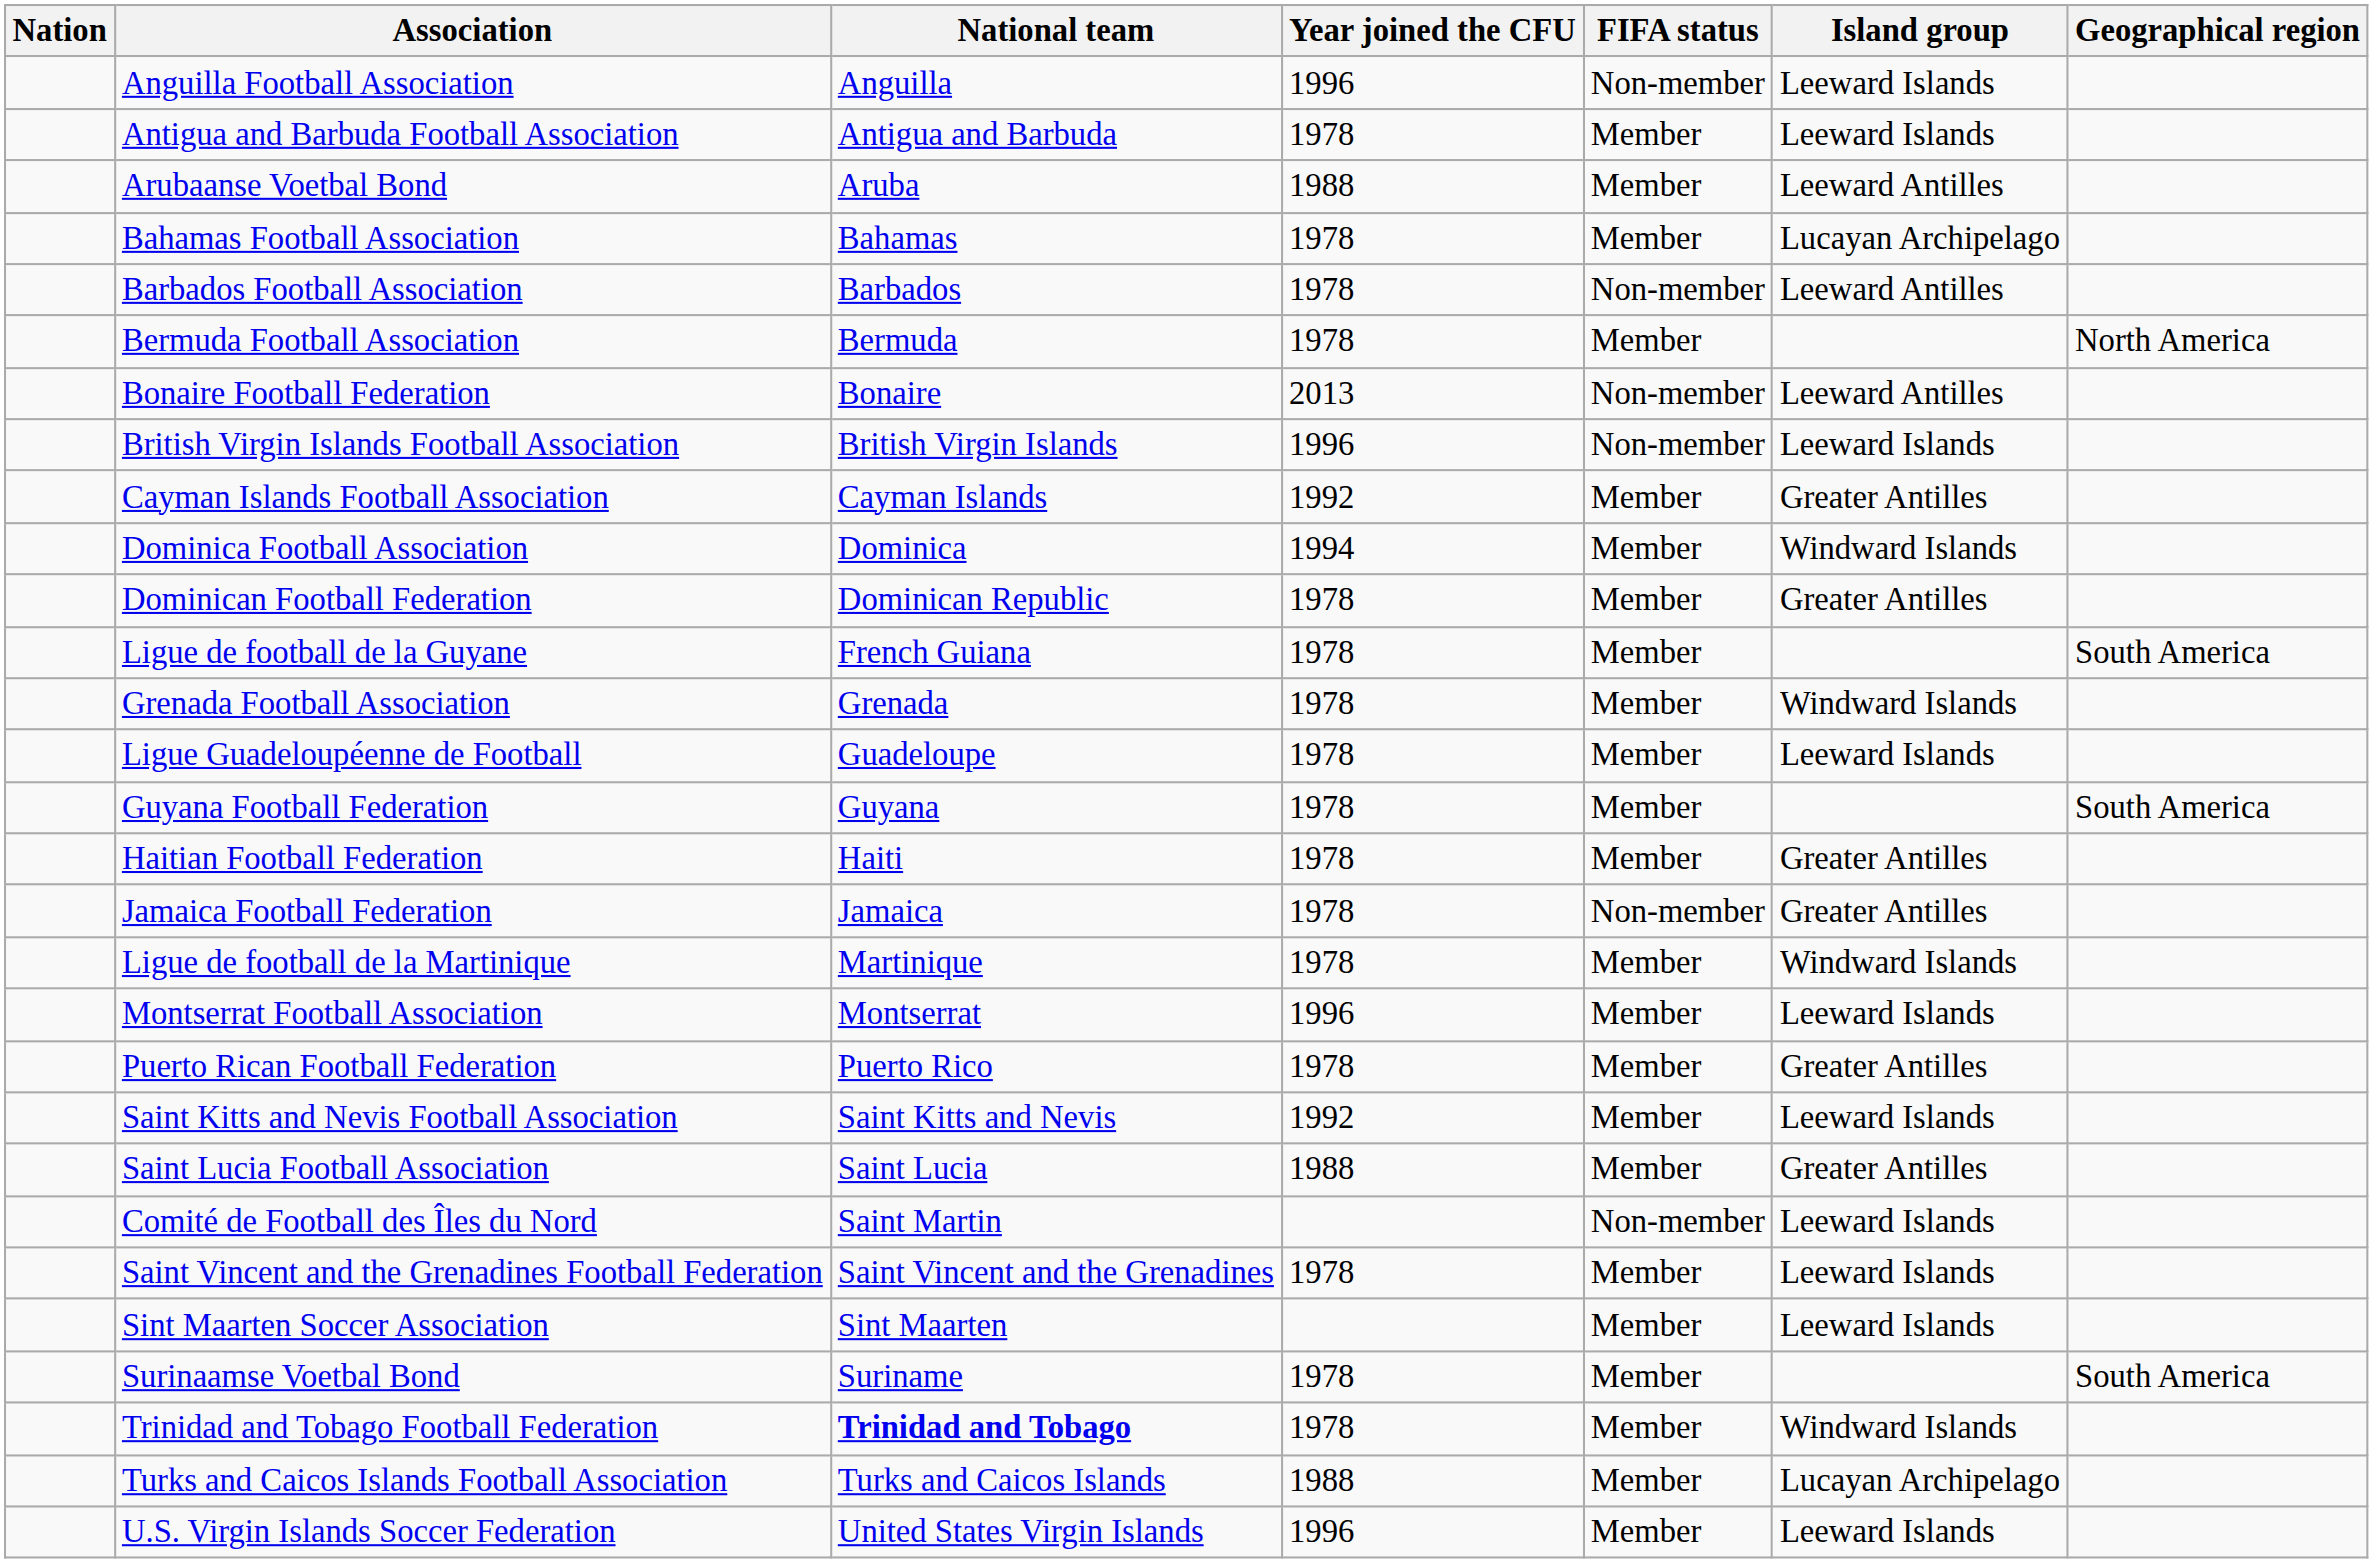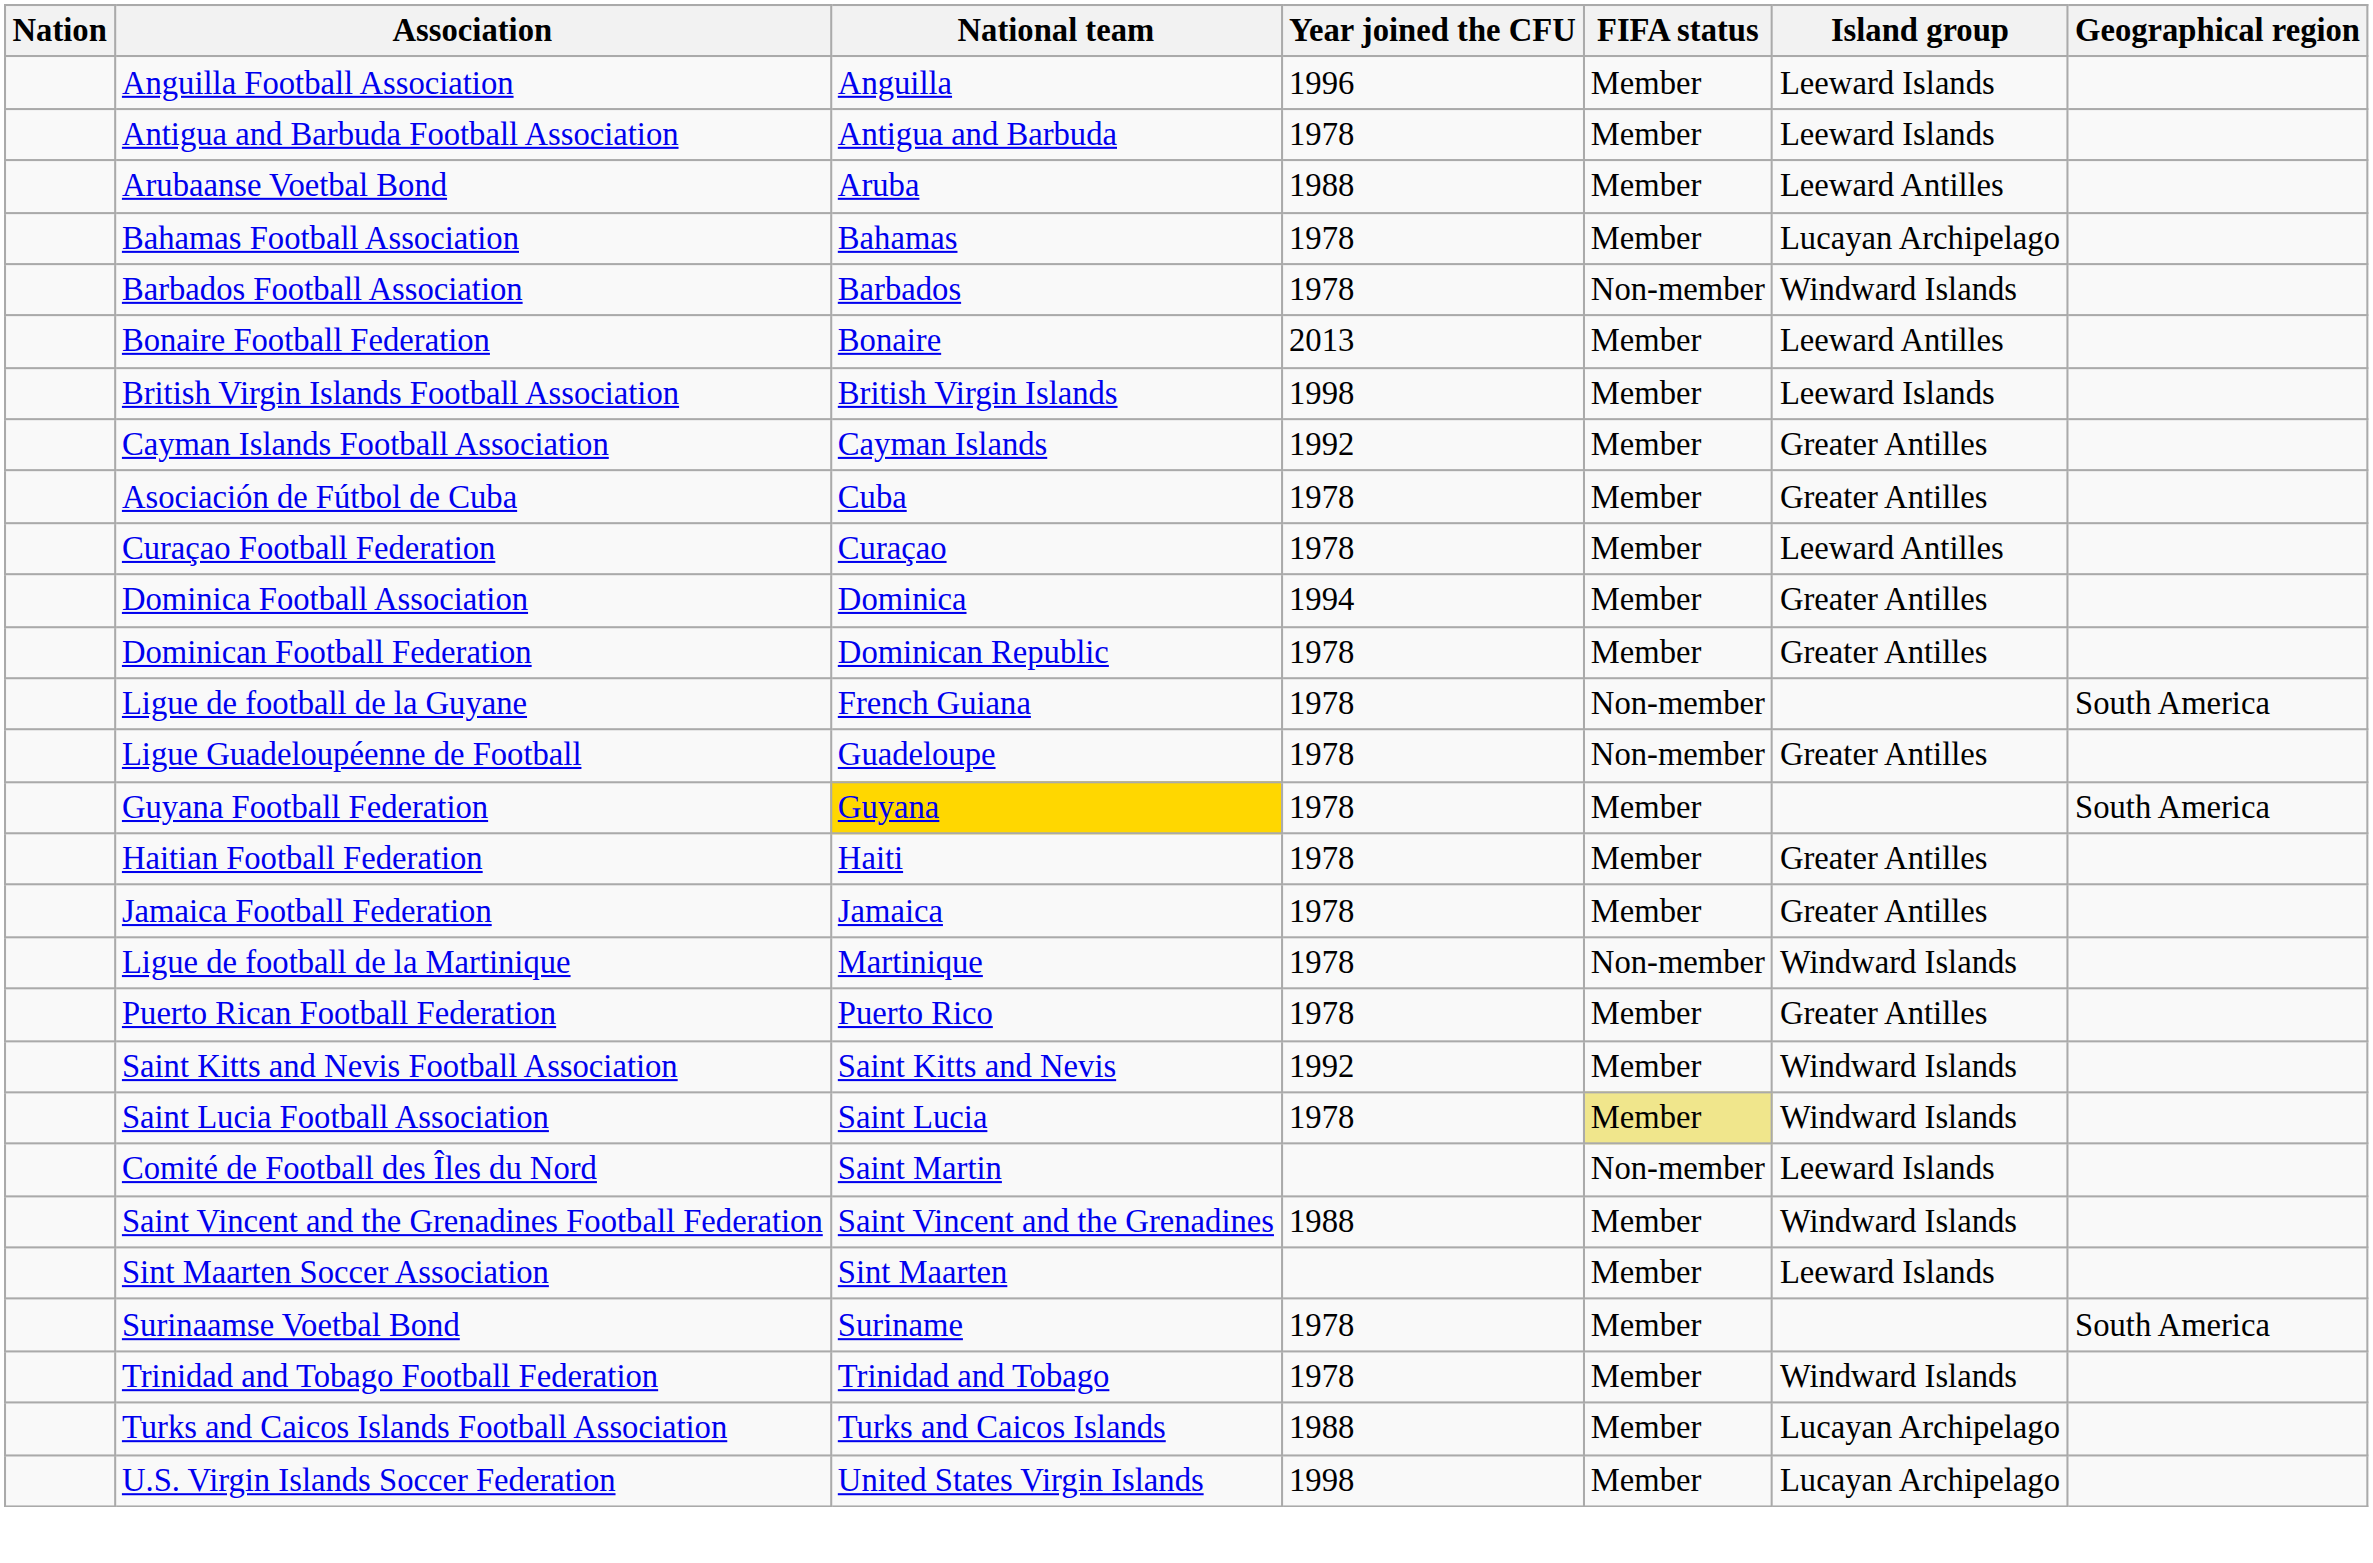 <table class="wikitable sortable">
 <tr>
 <th>Nation</th>
 <th>Association</th>
 <th>National team</th>
 <th>Year joined the CFU </th>
 <th>FIFA status</th>
 <th>Island group</th>
 <th>Geographical region</th>
 </tr>
 <tr>
 <td></td>
 <td><a href='#'>Anguilla Football Association</a></td>
 <td><a href='#'>Anguilla</a></td>
 <td>1996</td>
-<td>Non-member</td>
+<td>Member</td>
 <td>Leeward Islands</td>
 <td></td>
 </tr>
 <tr>
 <td></td>
 <td><a href='#'>Antigua and Barbuda Football Association</a></td>
 <td><a href='#'>Antigua and Barbuda</a></td>
 <td>1978</td>
 <td>Member</td>
 <td>Leeward Islands</td>
 <td></td>
 </tr>
 <tr>
 <td></td>
 <td><a href='#'>Arubaanse Voetbal Bond</a></td>
 <td><a href='#'>Aruba</a></td>
 <td>1988</td>
 <td>Member</td>
 <td>Leeward Antilles</td>
 <td></td>
 </tr>
 <tr>
 <td></td>
 <td><a href='#'>Bahamas Football Association</a></td>
 <td><a href='#'>Bahamas</a></td>
 <td>1978</td>
 <td>Member</td>
 <td>Lucayan Archipelago</td>
 <td></td>
 </tr>
 <tr>
 <td></td>
 <td><a href='#'>Barbados Football Association</a></td>
 <td><a href='#'>Barbados</a></td>
 <td>1978</td>
 <td>Non-member</td>
-<td>Leeward Antilles</td>
+<td>Windward Islands</td>
 <td></td>
-</tr>
-<tr>
-<td></td>
-<td><a href='#'>Bermuda Football Association</a></td>
-<td><a href='#'>Bermuda</a></td>
-<td>1978</td>
-<td>Member</td>
-<td></td>
-<td>North America</td>
 </tr>
 <tr>
 <td></td>
 <td><a href='#'>Bonaire Football Federation</a></td>
 <td><a href='#'>Bonaire</a></td>
 <td>2013</td>
-<td>Non-member</td>
+<td>Member</td>
 <td>Leeward Antilles</td>
 <td></td>
 </tr>
 <tr>
 <td></td>
 <td><a href='#'>British Virgin Islands Football Association</a></td>
 <td><a href='#'>British Virgin Islands</a></td>
-<td>1996</td>
-<td>Non-member</td>
+<td>1998</td>
+<td>Member</td>
 <td>Leeward Islands</td>
 <td></td>
 </tr>
 <tr>
 <td></td>
 <td><a href='#'>Cayman Islands Football Association</a></td>
 <td><a href='#'>Cayman Islands</a></td>
 <td>1992</td>
 <td>Member</td>
 <td>Greater Antilles</td>
 <td></td>
 </tr>
 <tr>
 <td></td>
+<td><a href='#'>Asociación de Fútbol de Cuba</a></td>
+<td><a href='#'>Cuba</a></td>
+<td>1978</td>
+<td>Member</td>
+<td>Greater Antilles</td>
+<td></td>
+</tr>
+<tr>
+<td></td>
+<td><a href='#'>Curaçao Football Federation</a></td>
+<td><a href='#'>Curaçao</a></td>
+<td>1978</td>
+<td>Member</td>
+<td>Leeward Antilles</td>
+<td></td>
+</tr>
+<tr>
+<td></td>
 <td><a href='#'>Dominica Football Association</a></td>
 <td><a href='#'>Dominica</a></td>
 <td>1994</td>
 <td>Member</td>
-<td>Windward Islands</td>
+<td>Greater Antilles</td>
 <td></td>
 </tr>
 <tr>
 <td></td>
 <td><a href='#'>Dominican Football Federation</a></td>
 <td><a href='#'>Dominican Republic</a></td>
 <td>1978</td>
 <td>Member</td>
 <td>Greater Antilles</td>
 <td></td>
 </tr>
 <tr>
 <td></td>
 <td><a href='#'>Ligue de football de la Guyane</a></td>
 <td><a href='#'>French Guiana</a></td>
 <td>1978</td>
-<td>Member</td>
+<td>Non-member</td>
 <td></td>
 <td>South America</td>
-</tr>
-<tr>
-<td></td>
-<td><a href='#'>Grenada Football Association</a></td>
-<td><a href='#'>Grenada</a></td>
-<td>1978</td>
-<td>Member</td>
-<td>Windward Islands</td>
-<td></td>
 </tr>
 <tr>
 <td></td>
 <td><a href='#'>Ligue Guadeloupéenne de Football</a></td>
 <td><a href='#'>Guadeloupe</a></td>
 <td>1978</td>
-<td>Member</td>
-<td>Leeward Islands</td>
+<td>Non-member</td>
+<td>Greater Antilles</td>
 <td></td>
 </tr>
 <tr>
 <td></td>
 <td><a href='#'>Guyana Football Federation</a></td>
-<td><a href='#'>Guyana</a></td>
+<td style="background: gold;"><a href='#'>Guyana</a></td>
 <td>1978</td>
 <td>Member</td>
 <td></td>
 <td>South America</td>
 </tr>
 <tr>
 <td></td>
 <td><a href='#'>Haitian Football Federation</a></td>
 <td><a href='#'>Haiti</a></td>
 <td>1978</td>
 <td>Member</td>
 <td>Greater Antilles</td>
 <td></td>
 </tr>
 <tr>
 <td></td>
 <td><a href='#'>Jamaica Football Federation</a></td>
 <td><a href='#'>Jamaica</a></td>
 <td>1978</td>
-<td>Non-member</td>
+<td>Member</td>
 <td>Greater Antilles</td>
 <td></td>
 </tr>
 <tr>
 <td></td>
 <td><a href='#'>Ligue de football de la Martinique</a></td>
 <td><a href='#'>Martinique</a></td>
 <td>1978</td>
-<td>Member</td>
+<td>Non-member</td>
 <td>Windward Islands</td>
-<td></td>
-</tr>
-<tr>
-<td></td>
-<td><a href='#'>Montserrat Football Association</a></td>
-<td><a href='#'>Montserrat</a></td>
-<td>1996</td>
-<td>Member</td>
-<td>Leeward Islands</td>
 <td></td>
 </tr>
 <tr>
 <td></td>
 <td><a href='#'>Puerto Rican Football Federation</a></td>
 <td><a href='#'>Puerto Rico</a></td>
 <td>1978</td>
 <td>Member</td>
 <td>Greater Antilles</td>
 <td></td>
 </tr>
 <tr>
 <td></td>
 <td><a href='#'>Saint Kitts and Nevis Football Association</a></td>
 <td><a href='#'>Saint Kitts and Nevis</a></td>
 <td>1992</td>
 <td>Member</td>
-<td>Leeward Islands</td>
+<td>Windward Islands</td>
 <td></td>
 </tr>
 <tr>
 <td></td>
 <td><a href='#'>Saint Lucia Football Association</a></td>
 <td><a href='#'>Saint Lucia</a></td>
-<td>1988</td>
-<td>Member</td>
-<td>Greater Antilles</td>
+<td>1978</td>
+<td style="background: khaki;">Member</td>
+<td>Windward Islands</td>
 <td></td>
 </tr>
 <tr>
 <td></td>
 <td><a href='#'>Comité de Football des Îles du Nord</a></td>
 <td><a href='#'>Saint Martin</a></td>
 <td></td>
 <td>Non-member</td>
 <td>Leeward Islands</td>
 <td></td>
 </tr>
 <tr>
 <td></td>
 <td><a href='#'>Saint Vincent and the Grenadines Football Federation</a></td>
 <td><a href='#'>Saint Vincent and the Grenadines</a></td>
-<td>1978</td>
+<td>1988</td>
 <td>Member</td>
-<td>Leeward Islands</td>
+<td>Windward Islands</td>
 <td></td>
 </tr>
 <tr>
 <td></td>
 <td><a href='#'>Sint Maarten Soccer Association</a></td>
 <td><a href='#'>Sint Maarten</a></td>
 <td></td>
 <td>Member</td>
 <td>Leeward Islands</td>
 <td></td>
 </tr>
 <tr>
 <td></td>
 <td><a href='#'>Surinaamse Voetbal Bond</a></td>
 <td><a href='#'>Suriname</a></td>
 <td>1978</td>
 <td>Member</td>
 <td></td>
 <td>South America</td>
 </tr>
 <tr>
 <td></td>
 <td><a href='#'>Trinidad and Tobago Football Federation</a></td>
-<td><strong><a href='#'>Trinidad and Tobago</a></strong></td>
+<td><a href='#'>Trinidad and Tobago</a></td>
 <td>1978</td>
 <td>Member</td>
 <td>Windward Islands</td>
 <td></td>
 </tr>
 <tr>
 <td></td>
 <td><a href='#'>Turks and Caicos Islands Football Association</a></td>
 <td><a href='#'>Turks and Caicos Islands</a></td>
 <td>1988</td>
 <td>Member</td>
 <td>Lucayan Archipelago</td>
 <td></td>
 </tr>
 <tr>
 <td></td>
 <td><a href='#'>U.S. Virgin Islands Soccer Federation</a></td>
 <td><a href='#'>United States Virgin Islands</a></td>
-<td>1996</td>
+<td>1998</td>
 <td>Member</td>
-<td>Leeward Islands</td>
+<td>Lucayan Archipelago</td>
 <td></td>
 </tr>
 </table>
